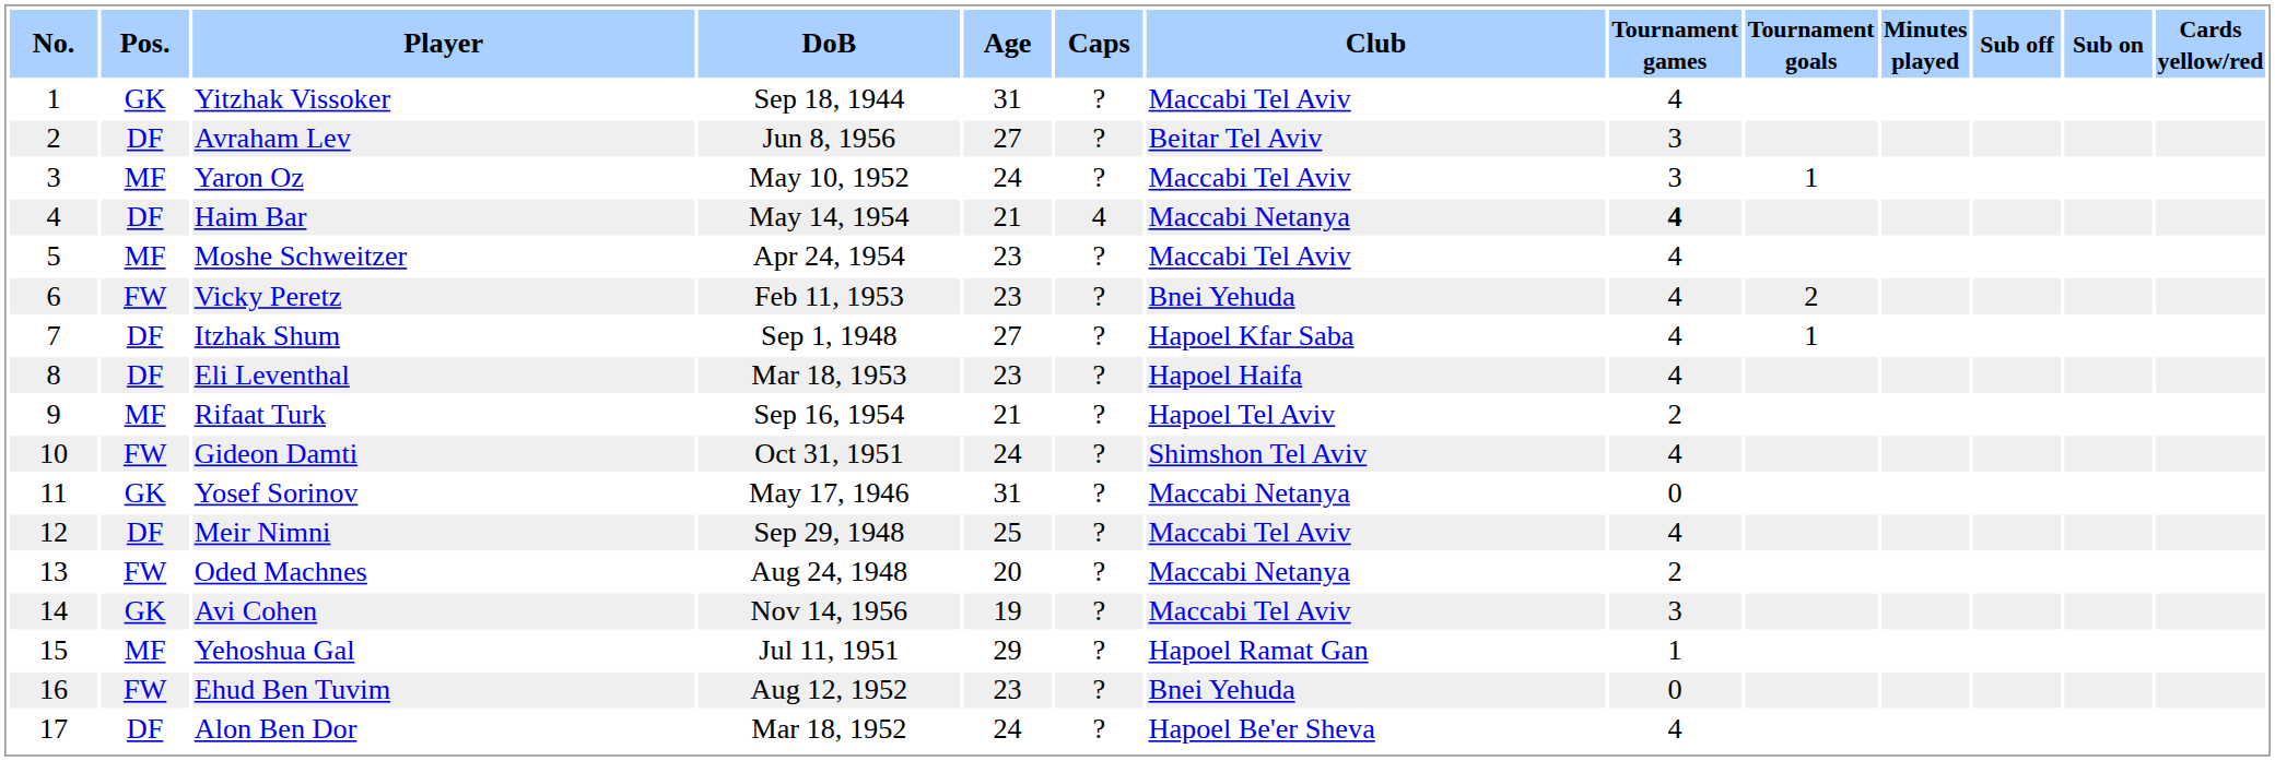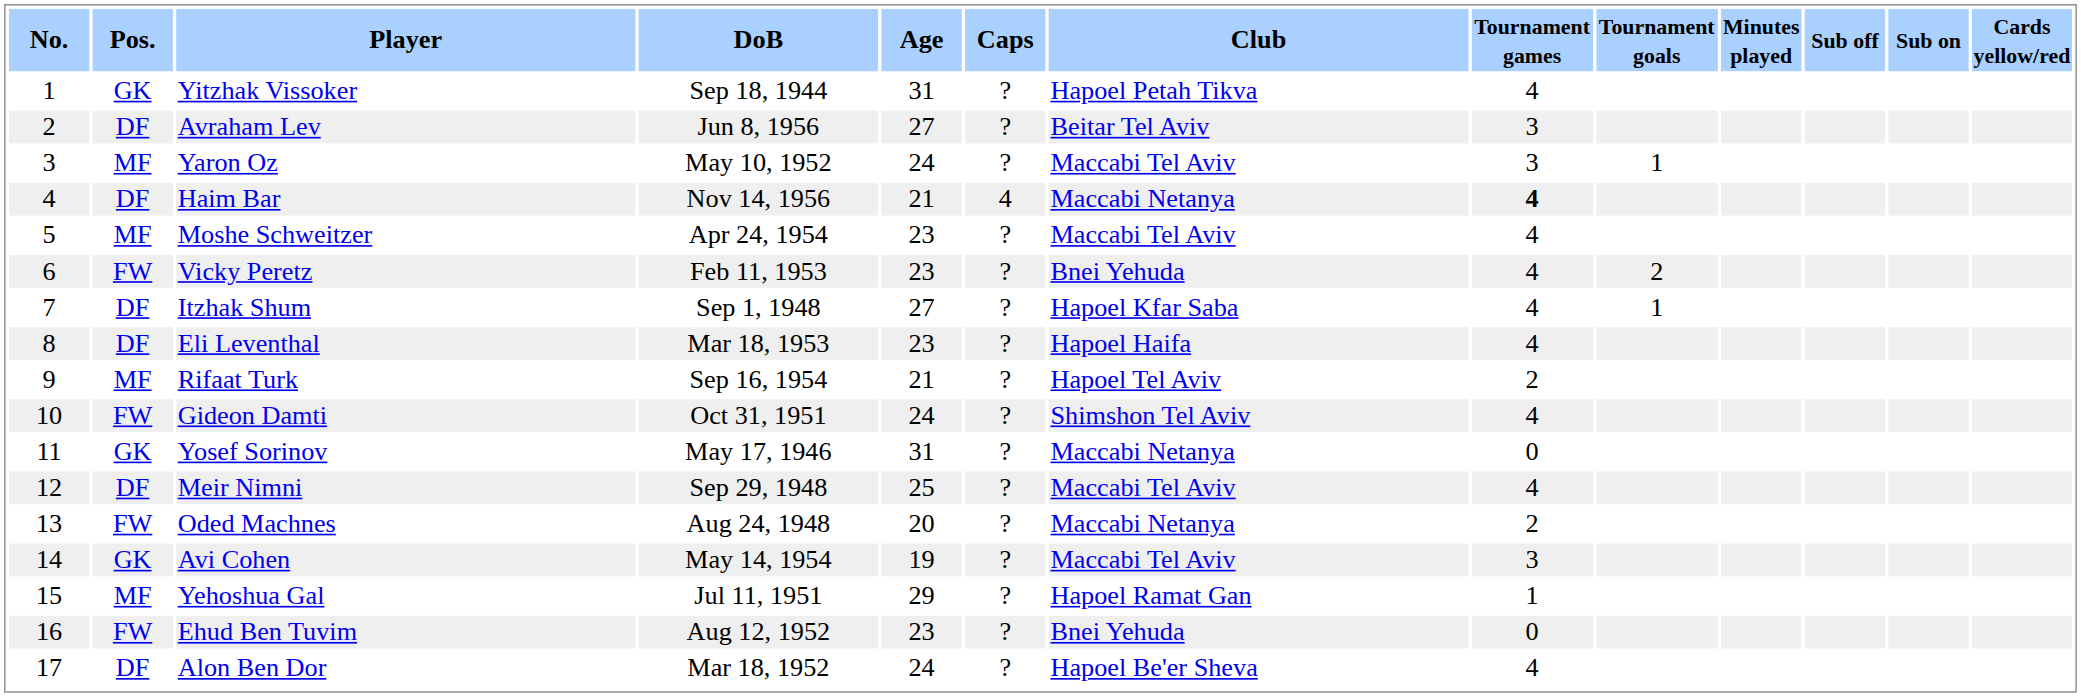 <table border="0" width="100%" style="border: 1px solid #999; background-color:#FFFFFF; text-align:center">
 <tr align="center" bgcolor="#AAD0FF">
 <th width=4%>No.</th>
 <th width=4%>Pos.</th>
 <th width=23%>Player</th>
 <th width=12%>DoB</th>
 <th width=4%>Age</th>
 <th width=4%>Caps</th>
 <th width=21%>Club</th>
 <th width=6%><small>Tournament<br>games</small></th>
 <th width=6%><small>Tournament<br>goals</small></th>
 <th width=4%><small>Minutes<br>played</small></th>
 <th width=4%><small>Sub off</small></th>
 <th width=4%><small>Sub on</small></th>
 <th width=4%><small>Cards<br>yellow/red</small></th>
 </tr>
 <tr>
 <td>1</td>
 <td><a href='#'>GK</a></td>
 <td align="left"><a href='#'>Yitzhak Vissoker</a></td>
 <td>Sep 18, 1944</td>
 <td>31</td>
 <td>?</td>
-<td align="left"> <a href='#'>Maccabi Tel Aviv</a></td>
+<td align="left"> <a href='#'>Hapoel Petah Tikva</a></td>
 <td>4</td>
 <td></td>
 <td></td>
 <td></td>
 <td></td>
 <td></td>
 </tr>
 <tr bgcolor="#EFEFEF">
 <td>2</td>
 <td><a href='#'>DF</a></td>
 <td align="left"><a href='#'>Avraham Lev</a></td>
 <td>Jun 8, 1956</td>
 <td>27</td>
 <td>?</td>
 <td align="left"> <a href='#'>Beitar Tel Aviv</a></td>
 <td>3</td>
 <td></td>
 <td></td>
 <td></td>
 <td></td>
 <td></td>
 </tr>
 <tr>
 <td>3</td>
 <td><a href='#'>MF</a></td>
 <td align="left"><a href='#'>Yaron Oz</a></td>
 <td>May 10, 1952</td>
 <td>24</td>
 <td>?</td>
 <td align="left"> <a href='#'>Maccabi Tel Aviv</a></td>
 <td>3</td>
 <td>1</td>
 <td></td>
 <td></td>
 <td></td>
 <td></td>
 </tr>
 <tr bgcolor="#EFEFEF">
 <td>4</td>
 <td><a href='#'>DF</a></td>
 <td align="left"><a href='#'>Haim Bar</a></td>
-<td>May 14, 1954</td>
+<td>Nov 14, 1956</td>
 <td>21</td>
 <td>4</td>
 <td align="left"> <a href='#'>Maccabi Netanya</a></td>
 <td><strong>4</strong></td>
 <td></td>
 <td></td>
 <td></td>
 <td></td>
 <td></td>
 </tr>
 <tr>
 <td>5</td>
 <td><a href='#'>MF</a></td>
 <td align="left"><a href='#'>Moshe Schweitzer</a></td>
 <td>Apr 24, 1954</td>
 <td>23</td>
 <td>?</td>
 <td align="left"> <a href='#'>Maccabi Tel Aviv</a></td>
 <td>4</td>
 <td></td>
 <td></td>
 <td></td>
 <td></td>
 <td></td>
 </tr>
 <tr bgcolor="#EFEFEF">
 <td>6</td>
 <td><a href='#'>FW</a></td>
 <td align="left"><a href='#'>Vicky Peretz</a></td>
 <td>Feb 11, 1953</td>
 <td>23</td>
 <td>?</td>
 <td align="left"> <a href='#'>Bnei Yehuda</a></td>
 <td>4</td>
 <td>2</td>
 <td></td>
 <td></td>
 <td></td>
 <td></td>
 </tr>
 <tr>
 <td>7</td>
 <td><a href='#'>DF</a></td>
 <td align="left"><a href='#'>Itzhak Shum</a></td>
 <td>Sep 1, 1948</td>
 <td>27</td>
 <td>?</td>
 <td align="left"> <a href='#'>Hapoel Kfar Saba</a></td>
 <td>4</td>
 <td>1</td>
 <td></td>
 <td></td>
 <td></td>
 <td></td>
 </tr>
 <tr bgcolor="#EFEFEF">
 <td>8</td>
 <td><a href='#'>DF</a></td>
 <td align="left"><a href='#'>Eli Leventhal</a></td>
 <td>Mar 18, 1953</td>
 <td>23</td>
 <td>?</td>
 <td align="left"> <a href='#'>Hapoel Haifa</a></td>
 <td>4</td>
 <td></td>
 <td></td>
 <td></td>
 <td></td>
 <td></td>
 </tr>
 <tr>
 <td>9</td>
 <td><a href='#'>MF</a></td>
 <td align="left"><a href='#'>Rifaat Turk</a></td>
 <td>Sep 16, 1954</td>
 <td>21</td>
 <td>?</td>
 <td align="left"> <a href='#'>Hapoel Tel Aviv</a></td>
 <td>2</td>
 <td></td>
 <td></td>
 <td></td>
 <td></td>
 <td></td>
 </tr>
 <tr bgcolor="#EFEFEF">
 <td>10</td>
 <td><a href='#'>FW</a></td>
 <td align="left"><a href='#'>Gideon Damti</a></td>
 <td>Oct 31, 1951</td>
 <td>24</td>
 <td>?</td>
 <td align="left"> <a href='#'>Shimshon Tel Aviv</a></td>
 <td>4</td>
 <td></td>
 <td></td>
 <td></td>
 <td></td>
 <td></td>
 </tr>
 <tr>
 <td>11</td>
 <td><a href='#'>GK</a></td>
 <td align="left"><a href='#'>Yosef Sorinov</a></td>
 <td>May 17, 1946</td>
 <td>31</td>
 <td>?</td>
 <td align="left"> <a href='#'>Maccabi Netanya</a></td>
 <td>0</td>
 <td></td>
 <td></td>
 <td></td>
 <td></td>
 <td></td>
 </tr>
 <tr bgcolor="#EFEFEF">
 <td>12</td>
 <td><a href='#'>DF</a></td>
 <td align="left"><a href='#'>Meir Nimni</a></td>
 <td>Sep 29, 1948</td>
 <td>25</td>
 <td>?</td>
 <td align="left"> <a href='#'>Maccabi Tel Aviv</a></td>
 <td>4</td>
 <td></td>
 <td></td>
 <td></td>
 <td></td>
 <td></td>
 </tr>
 <tr>
 <td>13</td>
 <td><a href='#'>FW</a></td>
 <td align="left"><a href='#'>Oded Machnes</a></td>
 <td>Aug 24, 1948</td>
 <td>20</td>
 <td>?</td>
 <td align="left"> <a href='#'>Maccabi Netanya</a></td>
 <td>2</td>
 <td></td>
 <td></td>
 <td></td>
 <td></td>
 <td></td>
 </tr>
 <tr bgcolor="#EFEFEF">
 <td>14</td>
 <td><a href='#'>GK</a></td>
 <td align="left"><a href='#'>Avi Cohen</a></td>
-<td>Nov 14, 1956</td>
+<td>May 14, 1954</td>
 <td>19</td>
 <td>?</td>
 <td align="left"> <a href='#'>Maccabi Tel Aviv</a></td>
 <td>3</td>
 <td></td>
 <td></td>
 <td></td>
 <td></td>
 <td></td>
 </tr>
 <tr>
 <td>15</td>
 <td><a href='#'>MF</a></td>
 <td align="left"><a href='#'>Yehoshua Gal</a></td>
 <td>Jul 11, 1951</td>
 <td>29</td>
 <td>?</td>
 <td align="left"> <a href='#'>Hapoel Ramat Gan</a></td>
 <td>1</td>
 <td></td>
 <td></td>
 <td></td>
 <td></td>
 <td></td>
 </tr>
 <tr bgcolor="#EFEFEF">
 <td>16</td>
 <td><a href='#'>FW</a></td>
 <td align="left"><a href='#'>Ehud Ben Tuvim</a></td>
 <td>Aug 12, 1952</td>
 <td>23</td>
 <td>?</td>
 <td align="left"> <a href='#'>Bnei Yehuda</a></td>
 <td>0</td>
 <td></td>
 <td></td>
 <td></td>
 <td></td>
 <td></td>
 </tr>
 <tr>
 <td>17</td>
 <td><a href='#'>DF</a></td>
 <td align="left"><a href='#'>Alon Ben Dor</a></td>
 <td>Mar 18, 1952</td>
 <td>24</td>
 <td>?</td>
 <td align="left"> <a href='#'>Hapoel Be'er Sheva</a></td>
 <td>4</td>
 <td></td>
 <td></td>
 <td></td>
 <td></td>
 <td></td>
 </tr>
 <tr bgcolor="#EFEFEF">
 </tr>
 </table>
